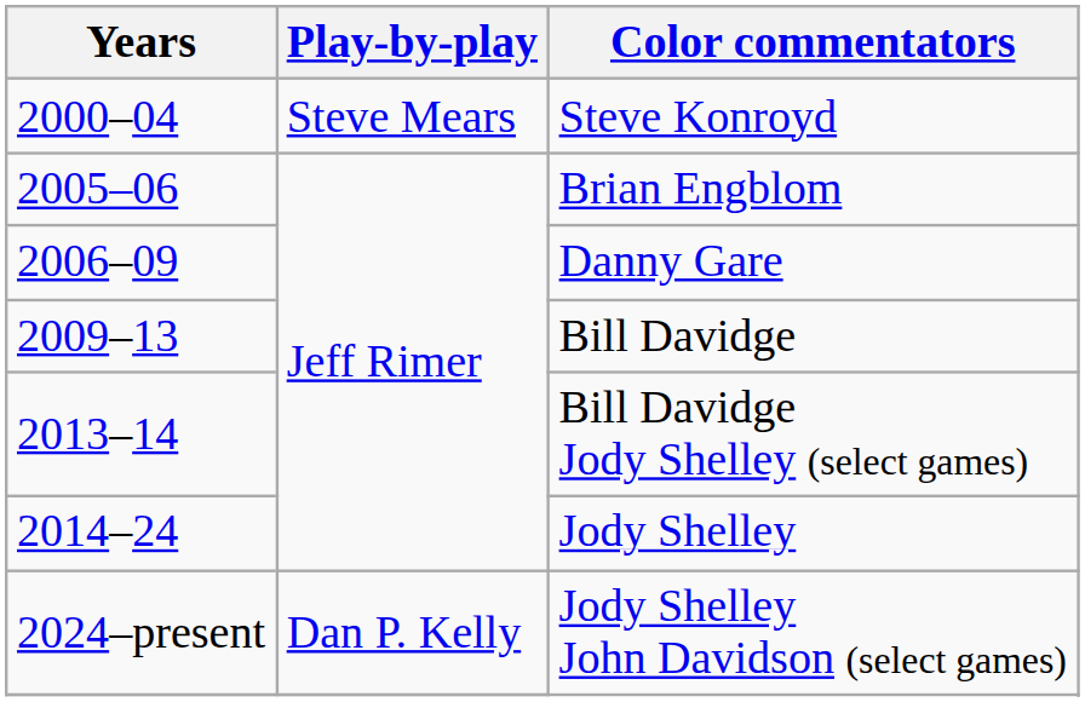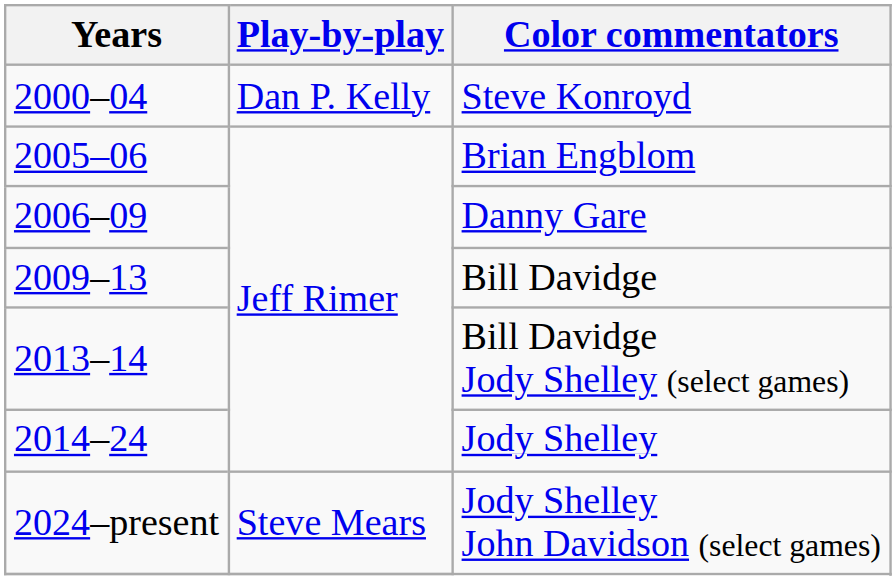 <table class="wikitable">
 <tr>
 <th>Years</th>
 <th><a href='#'>Play-by-play</a></th>
 <th><a href='#'>Color commentators</a></th>
 </tr>
 <tr>
 <td><a href='#'>2000</a>–<a href='#'>04</a></td>
-<td><a href='#'>Steve Mears</a></td>
+<td><a href='#'>Dan P. Kelly</a></td>
 <td><a href='#'>Steve Konroyd</a></td>
 </tr>
 <tr>
 <td><a href='#'>2005–06</a></td>
 <td rowspan=5><a href='#'>Jeff Rimer</a></td>
 <td><a href='#'>Brian Engblom</a></td>
 </tr>
 <tr>
 <td><a href='#'>2006</a>–<a href='#'>09</a></td>
 <td><a href='#'>Danny Gare</a></td>
 </tr>
 <tr>
 <td><a href='#'>2009</a>–<a href='#'>13</a></td>
 <td>Bill Davidge</td>
 </tr>
 <tr>
 <td><a href='#'>2013</a>–<a href='#'>14</a></td>
 <td>Bill Davidge<br><a href='#'>Jody Shelley</a> <small>(select games)</small></td>
 </tr>
 <tr>
 <td><a href='#'>2014</a>–<a href='#'>24</a></td>
 <td rowspan=1><a href='#'>Jody Shelley</a></td>
 </tr>
 <tr>
 <td><a href='#'>2024</a>–present</td>
-<td><a href='#'>Dan P. Kelly</a></td>
+<td><a href='#'>Steve Mears</a></td>
 <td rowspan=2><a href='#'>Jody Shelley</a><br><a href='#'>John Davidson</a> <small>(select games)</small></td>
 </tr>
 <tr>
 </tr>
 </table>
